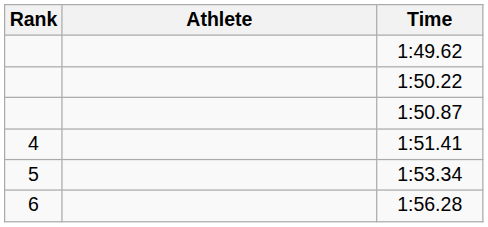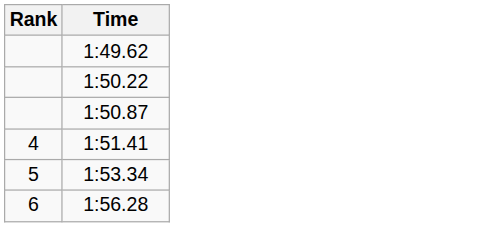 <table class=wikitable style="text-align:center">
 <tr>
 <th width=40>Rank</th>
-<th width=250>Athlete</th>
 <th width=80>Time</th>
 </tr>
 <tr>
 <td></td>
-<td align=left></td>
 <td>1:49.62</td>
 </tr>
 <tr>
 <td></td>
-<td align=left></td>
 <td>1:50.22</td>
 </tr>
 <tr>
 <td></td>
-<td align=left></td>
 <td>1:50.87</td>
 </tr>
 <tr>
 <td>4</td>
-<td align=left></td>
 <td>1:51.41</td>
 </tr>
 <tr>
 <td>5</td>
-<td align=left></td>
 <td>1:53.34</td>
 </tr>
 <tr>
 <td>6</td>
-<td align=left></td>
 <td>1:56.28</td>
 </tr>
 </table>
